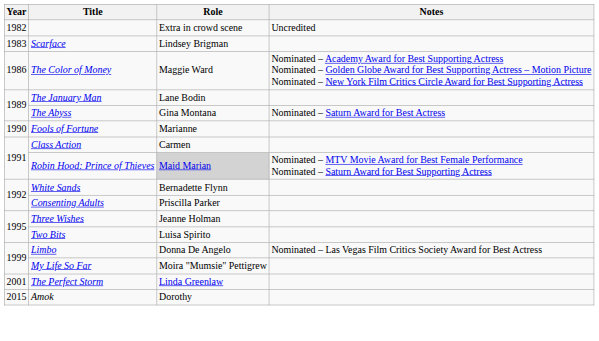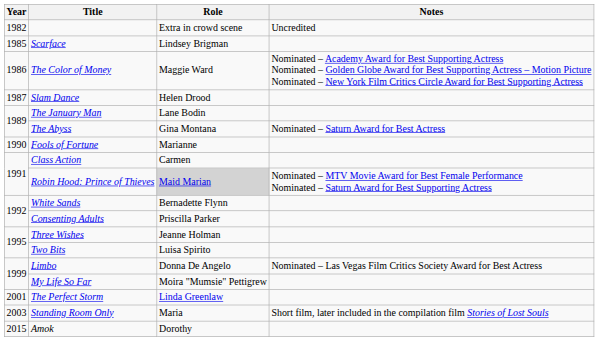 <table class = "wikitable sortable">
 <tr>
 <th>Year</th>
 <th>Title</th>
 <th>Role</th>
 <th class = "unsortable">Notes</th>
 </tr>
 <tr>
 <td>1982</td>
 <td><em></em></td>
 <td>Extra in crowd scene</td>
 <td>Uncredited</td>
 </tr>
 <tr>
-<td>1983</td>
+<td>1985</td>
 <td><em><a href='#'>Scarface</a></em></td>
 <td>Lindsey Brigman</td>
 <td></td>
 </tr>
 <tr>
 <td>1986</td>
 <td><em><a href='#'>The Color of Money</a></em></td>
 <td>Maggie Ward</td>
 <td>Nominated – <a href='#'>Academy Award for Best Supporting Actress</a><br>Nominated – <a href='#'>Golden Globe Award for Best Supporting Actress – Motion Picture</a><br>Nominated – <a href='#'>New York Film Critics Circle Award for Best Supporting Actress</a></td>
+</tr>
+<tr>
+<td>1987</td>
+<td><em><a href='#'>Slam Dance</a></em></td>
+<td>Helen Drood</td>
+<td></td>
 </tr>
 <tr>
 <td rowspan=2>1989</td>
 <td><em><a href='#'>The January Man</a></em></td>
 <td>Lane Bodin</td>
 <td></td>
 </tr>
 <tr>
 <td><em><a href='#'>The Abyss</a></em></td>
 <td>Gina Montana</td>
 <td>Nominated – <a href='#'>Saturn Award for Best Actress</a></td>
 </tr>
 <tr>
 <td>1990</td>
 <td><em><a href='#'>Fools of Fortune</a></em></td>
 <td>Marianne</td>
 <td></td>
 </tr>
 <tr>
 <td rowspan=2>1991</td>
 <td><em><a href='#'>Class Action</a></em></td>
 <td>Carmen</td>
 <td></td>
 </tr>
 <tr>
 <td><em><a href='#'>Robin Hood: Prince of Thieves</a></em></td>
 <td style="background: lightgrey;"><a href='#'>Maid Marian</a></td>
 <td>Nominated – <a href='#'>MTV Movie Award for Best Female Performance</a><br>Nominated – <a href='#'>Saturn Award for Best Supporting Actress</a></td>
 </tr>
 <tr>
 <td rowspan=2>1992</td>
 <td><em><a href='#'>White Sands</a></em></td>
 <td>Bernadette Flynn</td>
 <td></td>
 </tr>
 <tr>
 <td><em><a href='#'>Consenting Adults</a></em></td>
 <td>Priscilla Parker</td>
 <td></td>
 </tr>
 <tr>
 <td rowspan=2>1995</td>
 <td><em><a href='#'>Three Wishes</a></em></td>
 <td>Jeanne Holman</td>
 <td></td>
 </tr>
 <tr>
 <td><em><a href='#'>Two Bits</a></em></td>
 <td>Luisa Spirito</td>
 <td></td>
 </tr>
 <tr>
 <td rowspan=2>1999</td>
 <td><em><a href='#'>Limbo</a></em></td>
 <td>Donna De Angelo</td>
 <td>Nominated – Las Vegas Film Critics Society Award for Best Actress</td>
 </tr>
 <tr>
 <td><em><a href='#'>My Life So Far</a></em></td>
 <td>Moira "Mumsie" Pettigrew</td>
 <td></td>
 </tr>
 <tr>
 <td>2001</td>
 <td><em><a href='#'>The Perfect Storm</a></em></td>
 <td><a href='#'>Linda Greenlaw</a></td>
 <td></td>
 </tr>
 <tr>
+<td>2003</td>
+<td><em><a href='#'>Standing Room Only</a></em></td>
+<td>Maria</td>
+<td>Short film, later included in the compilation film <em><a href='#'>Stories of Lost Souls</a></em></td>
+</tr>
+<tr>
 <td>2015</td>
 <td><em>Amok</em></td>
 <td>Dorothy</td>
 <td></td>
 </tr>
 </table>
